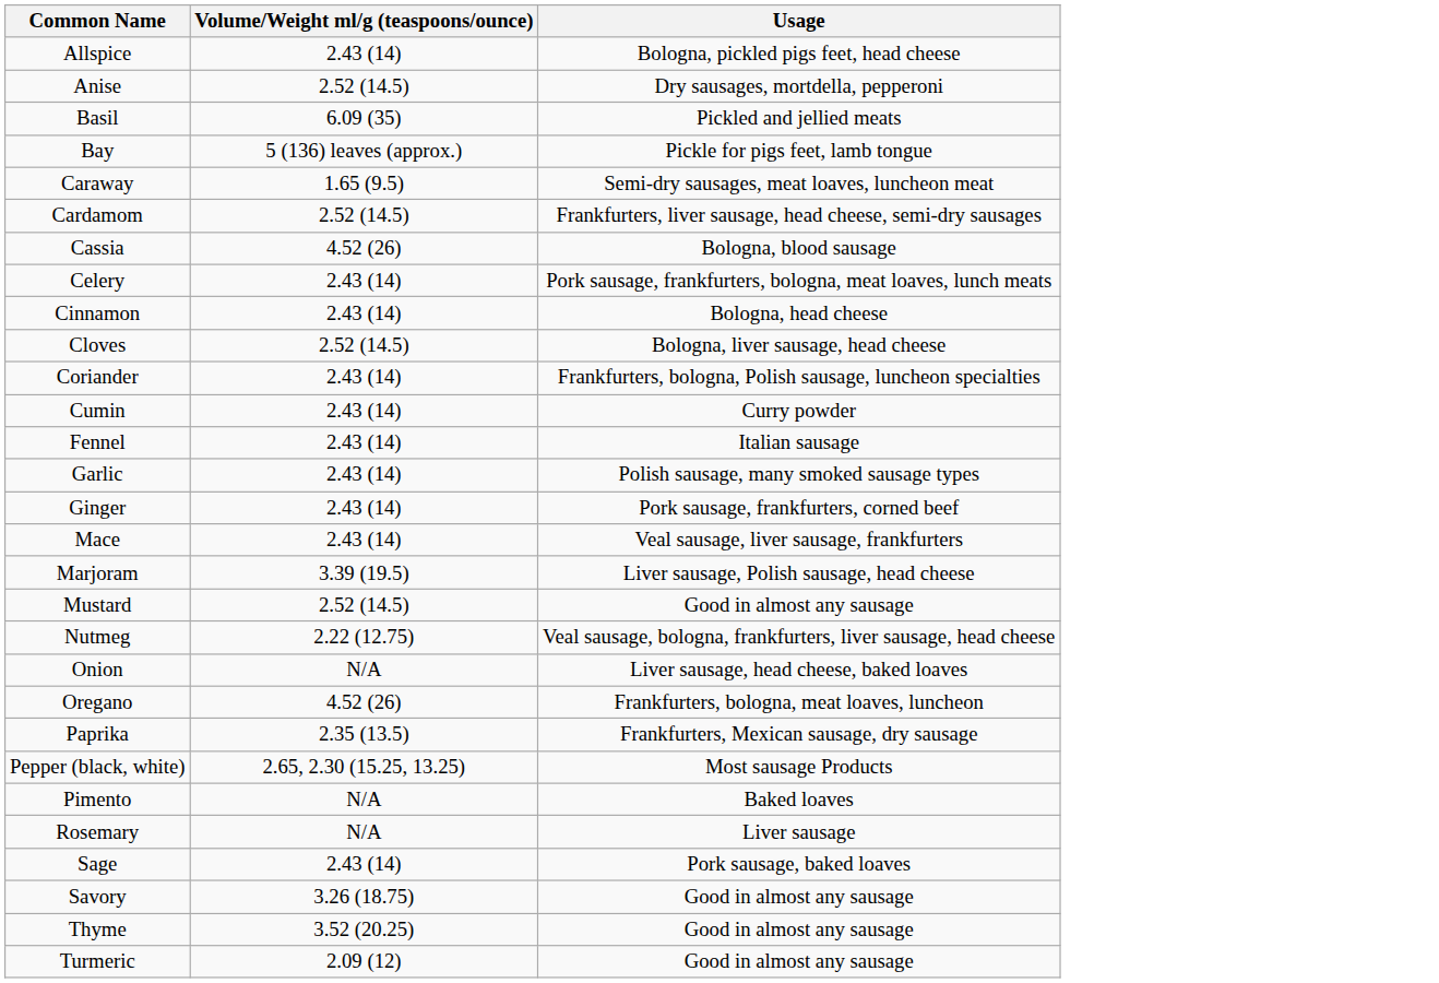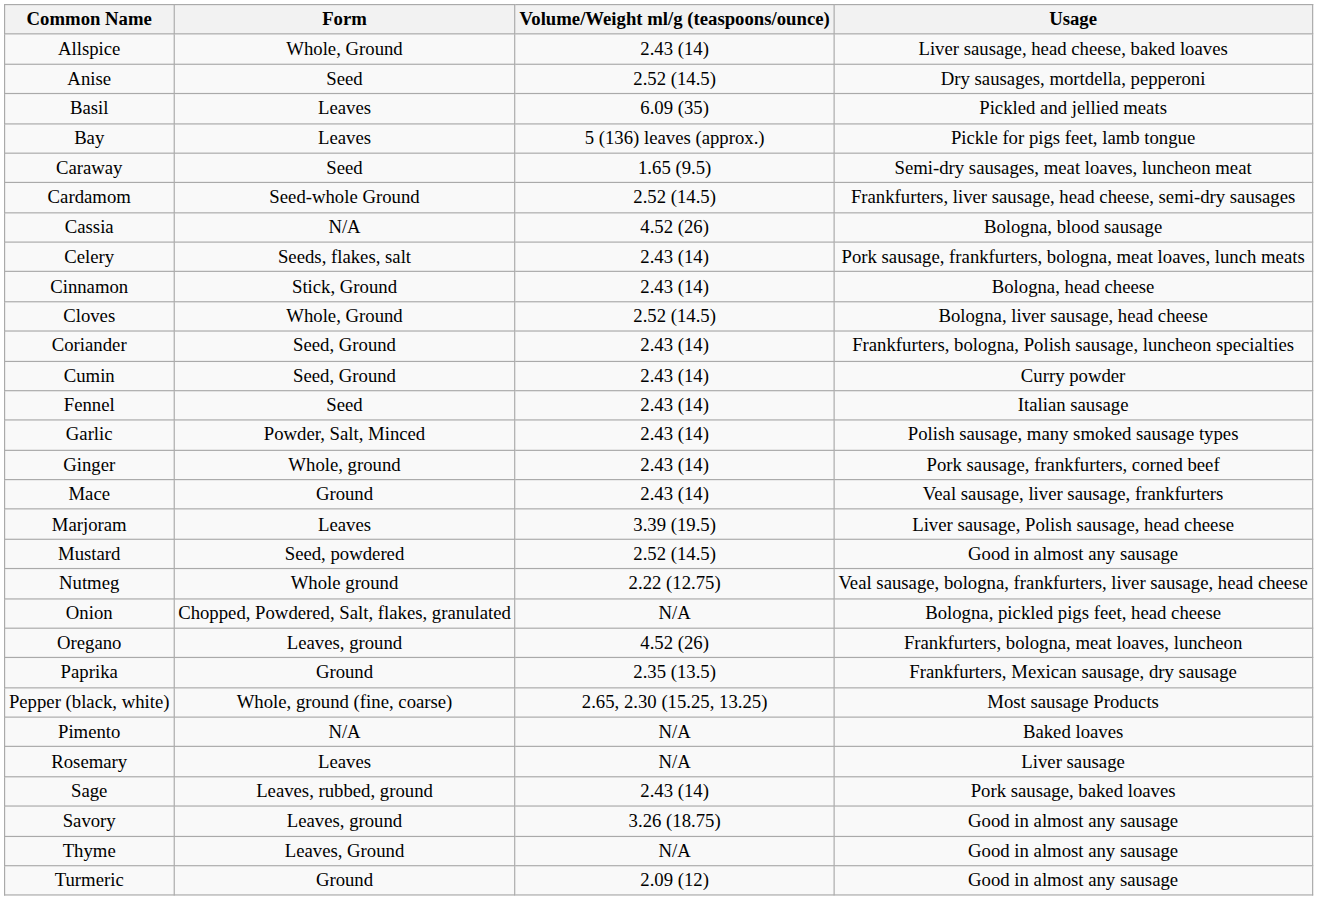 <table class="wikitable" style="text-align:center;">
 <tr>
 <th>Common Name</th>
+<th>Form</th>
 <th>Volume/Weight ml/g (teaspoons/ounce)</th>
 <th>Usage</th>
 </tr>
 <tr>
 <td>Allspice</td>
+<td>Whole, Ground</td>
 <td>2.43 (14)</td>
-<td>Bologna, pickled pigs feet, head cheese</td>
+<td>Liver sausage, head cheese, baked loaves</td>
 </tr>
 <tr>
 <td>Anise</td>
+<td>Seed</td>
 <td>2.52 (14.5)</td>
 <td>Dry sausages, mortdella, pepperoni</td>
 </tr>
 <tr>
 <td>Basil</td>
+<td>Leaves</td>
 <td>6.09 (35)</td>
 <td>Pickled and jellied meats</td>
 </tr>
 <tr>
 <td>Bay</td>
+<td>Leaves</td>
 <td>5 (136) leaves (approx.)</td>
 <td>Pickle for pigs feet, lamb tongue</td>
 </tr>
 <tr>
 <td>Caraway</td>
+<td>Seed</td>
 <td>1.65 (9.5)</td>
 <td>Semi-dry sausages, meat loaves, luncheon meat</td>
 </tr>
 <tr>
 <td>Cardamom</td>
+<td>Seed-whole Ground</td>
 <td>2.52 (14.5)</td>
 <td>Frankfurters, liver sausage, head cheese, semi-dry sausages</td>
 </tr>
 <tr>
 <td>Cassia</td>
+<td>N/A</td>
 <td>4.52 (26)</td>
 <td>Bologna, blood sausage</td>
 </tr>
 <tr>
 <td>Celery</td>
+<td>Seeds, flakes, salt</td>
 <td>2.43 (14)</td>
 <td>Pork sausage, frankfurters, bologna, meat loaves, lunch meats</td>
 </tr>
 <tr>
 <td>Cinnamon</td>
+<td>Stick, Ground</td>
 <td>2.43 (14)</td>
 <td>Bologna, head cheese</td>
 </tr>
 <tr>
 <td>Cloves</td>
+<td>Whole, Ground</td>
 <td>2.52 (14.5)</td>
 <td>Bologna, liver sausage, head cheese</td>
 </tr>
 <tr>
 <td>Coriander</td>
+<td>Seed, Ground</td>
 <td>2.43 (14)</td>
 <td>Frankfurters, bologna, Polish sausage, luncheon specialties</td>
 </tr>
 <tr>
 <td>Cumin</td>
+<td>Seed, Ground</td>
 <td>2.43 (14)</td>
 <td>Curry powder</td>
 </tr>
 <tr>
 <td>Fennel</td>
+<td>Seed</td>
 <td>2.43 (14)</td>
 <td>Italian sausage</td>
 </tr>
 <tr>
 <td>Garlic</td>
+<td>Powder, Salt, Minced</td>
 <td>2.43 (14)</td>
 <td>Polish sausage, many smoked sausage types</td>
 </tr>
 <tr>
 <td>Ginger</td>
+<td>Whole, ground</td>
 <td>2.43 (14)</td>
 <td>Pork sausage, frankfurters, corned beef</td>
 </tr>
 <tr>
 <td>Mace</td>
+<td>Ground</td>
 <td>2.43 (14)</td>
 <td>Veal sausage, liver sausage, frankfurters</td>
 </tr>
 <tr>
 <td>Marjoram</td>
+<td>Leaves</td>
 <td>3.39 (19.5)</td>
 <td>Liver sausage, Polish sausage, head cheese</td>
 </tr>
 <tr>
 <td>Mustard</td>
+<td>Seed, powdered</td>
 <td>2.52 (14.5)</td>
 <td>Good in almost any sausage</td>
 </tr>
 <tr>
 <td>Nutmeg</td>
+<td>Whole ground</td>
 <td>2.22 (12.75)</td>
 <td>Veal sausage, bologna, frankfurters, liver sausage, head cheese</td>
 </tr>
 <tr>
 <td>Onion</td>
+<td>Chopped, Powdered, Salt, flakes, granulated</td>
 <td>N/A</td>
-<td>Liver sausage, head cheese, baked loaves</td>
+<td>Bologna, pickled pigs feet, head cheese</td>
 </tr>
 <tr>
 <td>Oregano</td>
+<td>Leaves, ground</td>
 <td>4.52 (26)</td>
 <td>Frankfurters, bologna, meat loaves, luncheon</td>
 </tr>
 <tr>
 <td>Paprika</td>
+<td>Ground</td>
 <td>2.35 (13.5)</td>
 <td>Frankfurters, Mexican sausage, dry sausage</td>
 </tr>
 <tr>
 <td>Pepper (black, white)</td>
+<td>Whole, ground (fine, coarse)</td>
 <td>2.65, 2.30 (15.25, 13.25)</td>
 <td>Most sausage Products</td>
 </tr>
 <tr>
 <td>Pimento</td>
 <td>N/A</td>
+<td>N/A</td>
 <td>Baked loaves</td>
 </tr>
 <tr>
 <td>Rosemary</td>
+<td>Leaves</td>
 <td>N/A</td>
 <td>Liver sausage</td>
 </tr>
 <tr>
 <td>Sage</td>
+<td>Leaves, rubbed, ground</td>
 <td>2.43 (14)</td>
 <td>Pork sausage, baked loaves</td>
 </tr>
 <tr>
 <td>Savory</td>
+<td>Leaves, ground</td>
 <td>3.26 (18.75)</td>
 <td>Good in almost any sausage</td>
 </tr>
 <tr>
 <td>Thyme</td>
-<td>3.52 (20.25)</td>
+<td>Leaves, Ground</td>
+<td>N/A</td>
 <td>Good in almost any sausage</td>
 </tr>
 <tr>
 <td>Turmeric</td>
+<td>Ground</td>
 <td>2.09 (12)</td>
 <td>Good in almost any sausage</td>
 </tr>
 </table>
